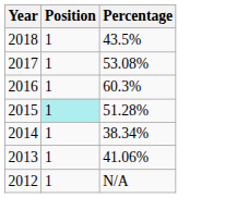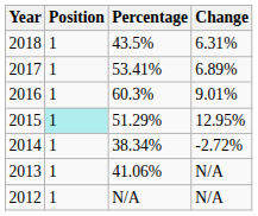 <table class="wikitable">
 <tr>
 <th>Year</th>
 <th>Position</th>
 <th>Percentage</th>
+<th>Change</th>
 </tr>
 <tr>
 <td>2018</td>
 <td>1</td>
 <td>43.5%</td>
+<td> 6.31%</td>
 </tr>
 <tr>
 <td>2017</td>
 <td>1</td>
-<td>53.08%</td>
+<td>53.41%</td>
+<td> 6.89%</td>
 </tr>
 <tr>
 <td>2016</td>
 <td>1</td>
 <td>60.3%</td>
+<td> 9.01%</td>
 </tr>
 <tr>
 <td>2015</td>
 <td style="background: paleturquoise;">1</td>
-<td>51.28%</td>
+<td>51.29%</td>
+<td> 12.95%</td>
 </tr>
 <tr>
 <td>2014</td>
 <td>1</td>
 <td>38.34%</td>
+<td> -2.72%</td>
 </tr>
 <tr>
 <td>2013</td>
 <td>1</td>
 <td>41.06%</td>
+<td>N/A</td>
 </tr>
 <tr>
 <td>2012</td>
 <td>1</td>
 <td>N/A</td>
+<td>N/A</td>
 </tr>
 </table>
